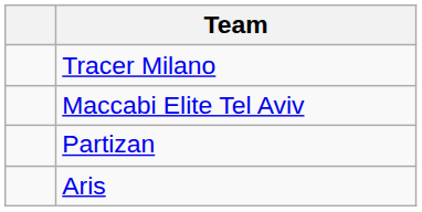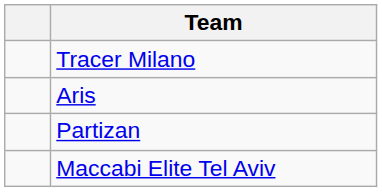 <table class="wikitable" style="text-align:center">
 <tr>
 <th width=25></th>
 <th width=220>Team</th>
 </tr>
 <tr>
 <td></td>
 <td align=left> <a href='#'>Tracer Milano</a></td>
 </tr>
 <tr>
 <td></td>
-<td align=left> <a href='#'>Maccabi Elite Tel Aviv</a></td>
+<td align=left> <a href='#'>Aris</a></td>
 </tr>
 <tr>
 <td></td>
 <td align=left> <a href='#'>Partizan</a></td>
 </tr>
 <tr>
 <td></td>
-<td align=left> <a href='#'>Aris</a></td>
+<td align=left> <a href='#'>Maccabi Elite Tel Aviv</a></td>
 </tr>
 </table>
